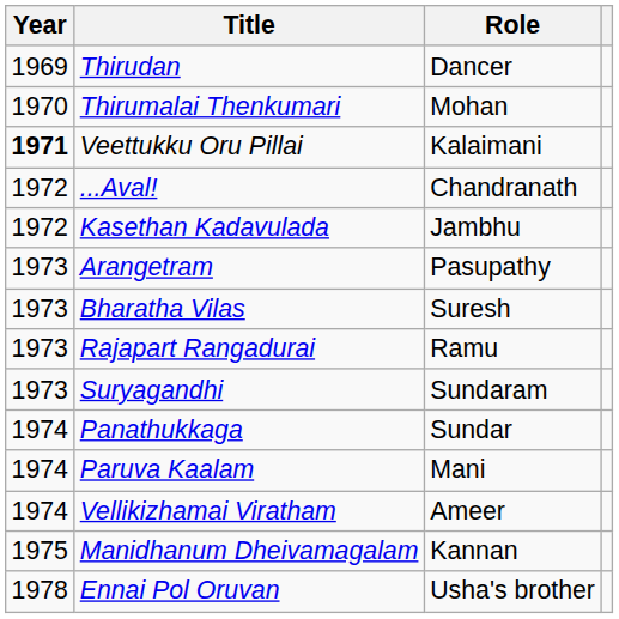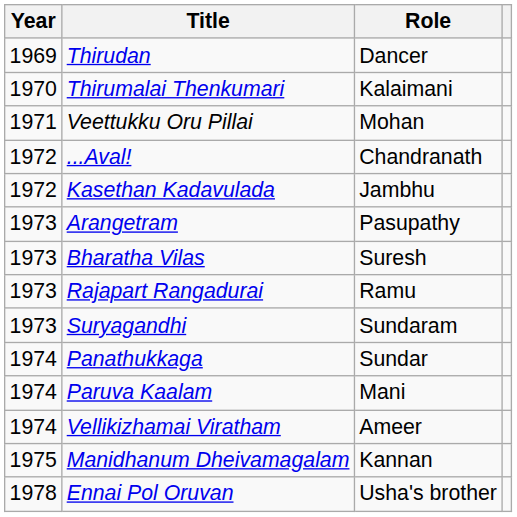 <table class="wikitable">
 <tr>
 <th>Year</th>
 <th>Title</th>
 <th>Role</th>
 <th></th>
 </tr>
 <tr>
 <td>1969</td>
 <td><em><a href='#'>Thirudan</a></em></td>
 <td>Dancer</td>
 <td></td>
 </tr>
 <tr>
 <td>1970</td>
 <td><em><a href='#'>Thirumalai Thenkumari</a></em></td>
-<td>Mohan</td>
+<td>Kalaimani</td>
 <td></td>
 </tr>
 <tr>
-<td><strong>1971</strong></td>
+<td>1971</td>
 <td><em>Veettukku Oru Pillai</em></td>
-<td>Kalaimani</td>
+<td>Mohan</td>
 <td></td>
 </tr>
 <tr>
 <td>1972</td>
 <td><em><a href='#'>...Aval!</a></em></td>
 <td>Chandranath</td>
 <td></td>
 </tr>
 <tr>
 <td>1972</td>
 <td><em><a href='#'>Kasethan Kadavulada</a></em></td>
 <td>Jambhu</td>
 <td></td>
 </tr>
 <tr>
 <td>1973</td>
 <td><em><a href='#'>Arangetram</a></em></td>
 <td>Pasupathy</td>
 <td></td>
 </tr>
 <tr>
 <td>1973</td>
 <td><em><a href='#'>Bharatha Vilas</a></em></td>
 <td>Suresh</td>
 <td></td>
 </tr>
 <tr>
 <td>1973</td>
 <td><em><a href='#'>Rajapart Rangadurai</a></em></td>
 <td>Ramu</td>
 <td></td>
 </tr>
 <tr>
 <td>1973</td>
 <td><em><a href='#'>Suryagandhi</a></em></td>
 <td>Sundaram</td>
 <td></td>
 </tr>
 <tr>
 <td>1974</td>
 <td><em><a href='#'>Panathukkaga</a></em></td>
 <td>Sundar</td>
 <td></td>
 </tr>
 <tr>
 <td><abbr>1974</abbr></td>
 <td><em><a href='#'>Paruva Kaalam</a></em></td>
 <td>Mani</td>
 <td></td>
 </tr>
 <tr>
 <td>1974</td>
 <td><em><a href='#'>Vellikizhamai Viratham</a></em></td>
 <td>Ameer</td>
 <td></td>
 </tr>
 <tr>
 <td>1975</td>
 <td><em><a href='#'>Manidhanum Dheivamagalam</a></em></td>
 <td>Kannan</td>
 <td></td>
 </tr>
 <tr>
 <td>1978</td>
 <td><em><a href='#'>Ennai Pol Oruvan</a></em></td>
 <td>Usha's brother</td>
 <td></td>
 </tr>
 </table>
